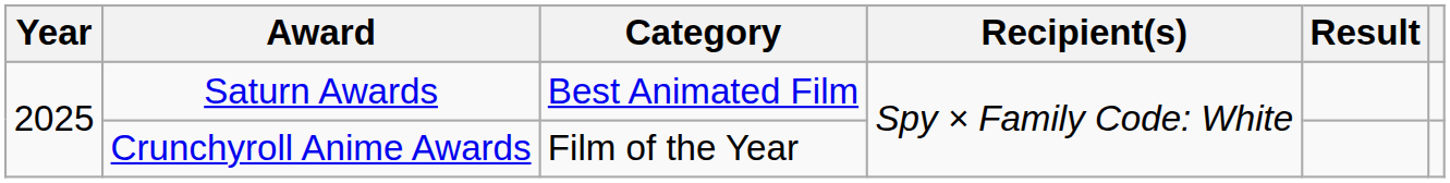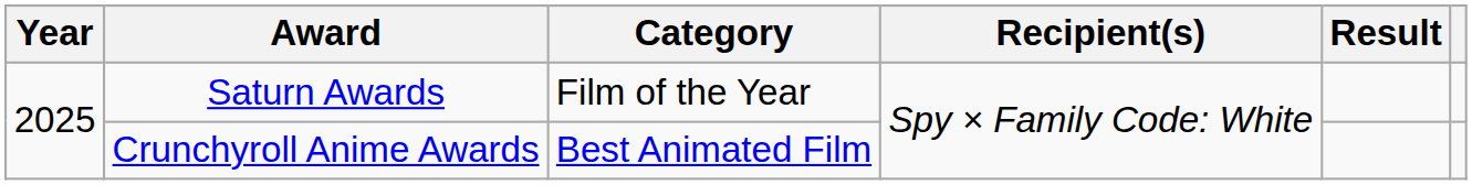 <table class="wikitable sortable plainrowheaders">
 <tr>
 <th scope="col">Year</th>
 <th scope="col">Award</th>
 <th scope="col">Category</th>
 <th scope="col">Recipient(s)</th>
 <th scope="col">Result</th>
 <th scope="col" class="unsortable"></th>
 </tr>
 <tr>
 <td rowspan="2" align="center">2025</td>
 <td align="center"><a href='#'>Saturn Awards</a></td>
-<td><a href='#'>Best Animated Film</a></td>
+<td>Film of the Year</td>
 <td rowspan="2"><em>Spy × Family Code: White</em></td>
 <td></td>
 <td style="text-align:center;"></td>
 </tr>
 <tr>
 <td align="center"><a href='#'>Crunchyroll Anime Awards</a></td>
-<td>Film of the Year</td>
+<td><a href='#'>Best Animated Film</a></td>
 <td></td>
 <td style="text-align:center;"></td>
 </tr>
 </table>
